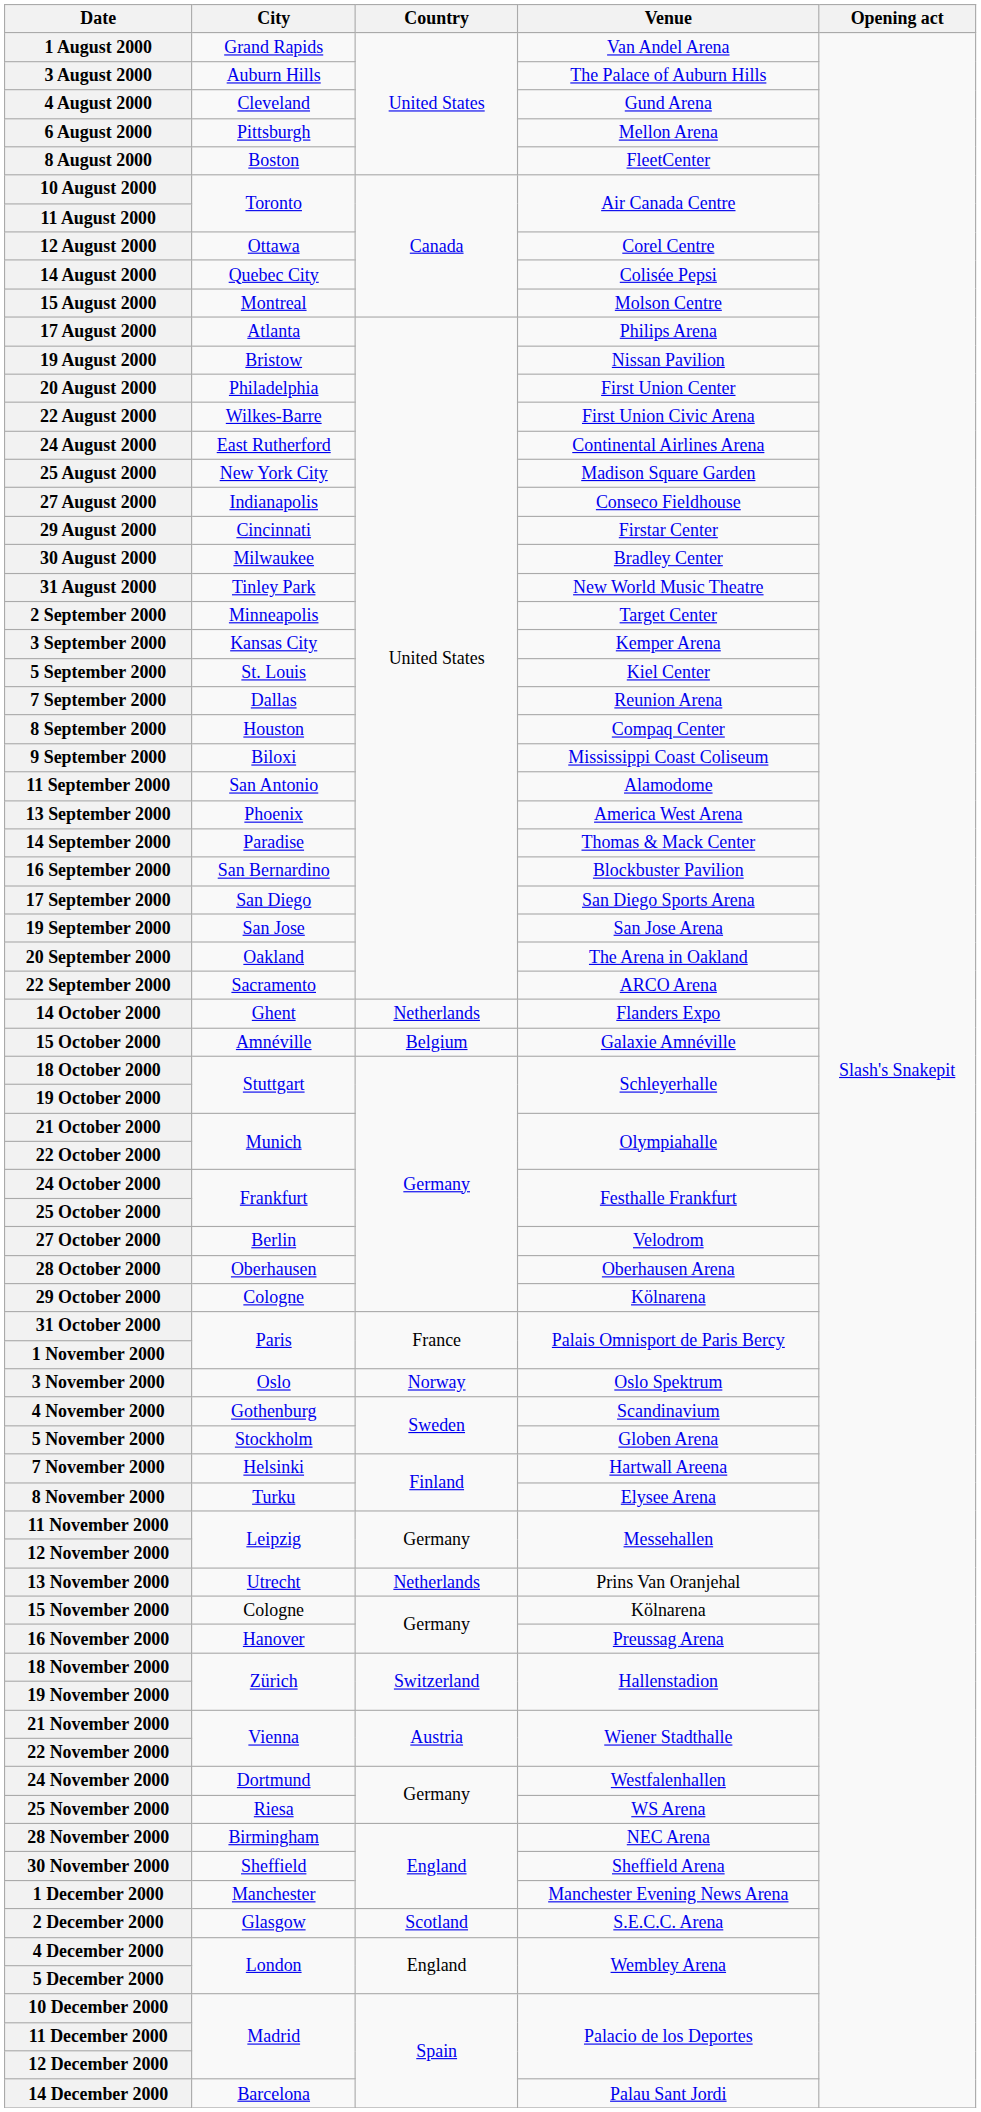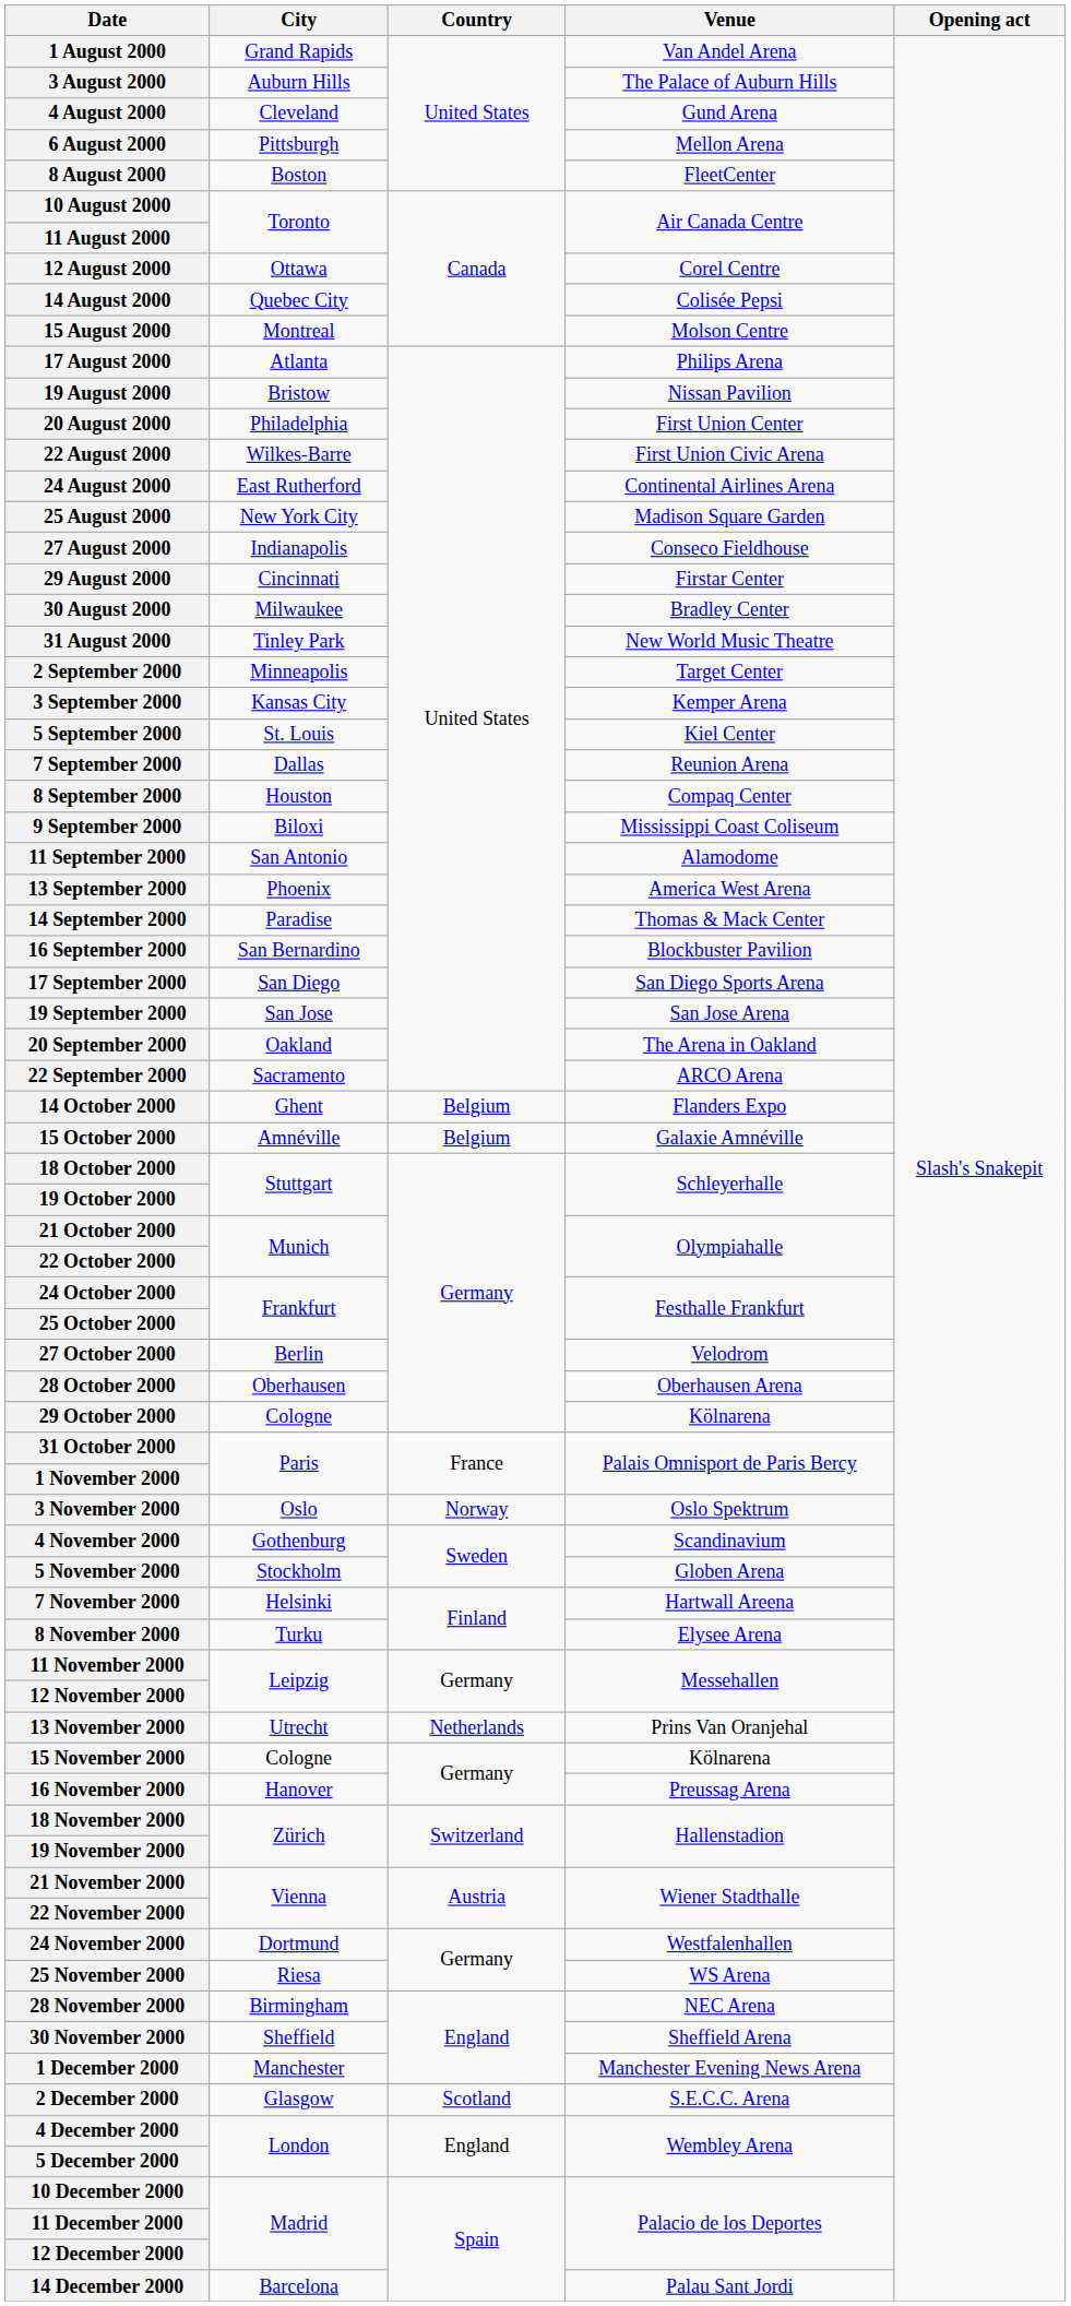 <table class="wikitable plainrowheaders" style="text-align:center;">
 <tr>
 <th scope="col" style="width:12em;">Date</th>
 <th scope="col" style="width:10em;">City</th>
 <th scope="col" style="width:10em;">Country</th>
 <th scope="col" style="width:20em;">Venue</th>
 <th scope="col" style="width:10em;">Opening act</th>
 </tr>
 <tr>
 <th scope="row" style="text-align:center;">1 August 2000</th>
 <td><a href='#'>Grand Rapids</a></td>
 <td rowspan="5"><a href='#'>United States</a></td>
 <td><a href='#'>Van Andel Arena</a></td>
 <td rowspan="73"><a href='#'>Slash's Snakepit</a></td>
 </tr>
 <tr>
 <th scope="row" style="text-align:center;">3 August 2000</th>
 <td><a href='#'>Auburn Hills</a></td>
 <td><a href='#'>The Palace of Auburn Hills</a></td>
 </tr>
 <tr>
 <th scope="row" style="text-align:center;">4 August 2000</th>
 <td><a href='#'>Cleveland</a></td>
 <td><a href='#'>Gund Arena</a></td>
 </tr>
 <tr>
 <th scope="row" style="text-align:center;">6 August 2000</th>
 <td><a href='#'>Pittsburgh</a></td>
 <td><a href='#'>Mellon Arena</a></td>
 </tr>
 <tr>
 <th scope="row" style="text-align:center;">8 August 2000</th>
 <td><a href='#'>Boston</a></td>
 <td><a href='#'>FleetCenter</a></td>
 </tr>
 <tr>
 <th scope="row" style="text-align:center;">10 August 2000</th>
 <td rowspan="2"><a href='#'>Toronto</a></td>
 <td rowspan="5"><a href='#'>Canada</a></td>
 <td rowspan="2"><a href='#'>Air Canada Centre</a></td>
 </tr>
 <tr>
 <th scope="row" style="text-align:center;">11 August 2000</th>
 </tr>
 <tr>
 <th scope="row" style="text-align:center;">12 August 2000</th>
 <td><a href='#'>Ottawa</a></td>
 <td><a href='#'>Corel Centre</a></td>
 </tr>
 <tr>
 <th scope="row" style="text-align:center;">14 August 2000</th>
 <td><a href='#'>Quebec City</a></td>
 <td><a href='#'>Colisée Pepsi</a></td>
 </tr>
 <tr>
 <th scope="row" style="text-align:center;">15 August 2000</th>
 <td><a href='#'>Montreal</a></td>
 <td><a href='#'>Molson Centre</a></td>
 </tr>
 <tr>
 <th scope="row" style="text-align:center;">17 August 2000</th>
 <td><a href='#'>Atlanta</a></td>
 <td rowspan="24">United States</td>
 <td><a href='#'>Philips Arena</a></td>
 </tr>
 <tr>
 <th scope="row" style="text-align:center;">19 August 2000</th>
 <td><a href='#'>Bristow</a></td>
 <td><a href='#'>Nissan Pavilion</a></td>
 </tr>
 <tr>
 <th scope="row" style="text-align:center;">20 August 2000</th>
 <td><a href='#'>Philadelphia</a></td>
 <td><a href='#'>First Union Center</a></td>
 </tr>
 <tr>
 <th scope="row" style="text-align:center;">22 August 2000</th>
 <td><a href='#'>Wilkes-Barre</a></td>
 <td><a href='#'>First Union Civic Arena</a></td>
 </tr>
 <tr>
 <th scope="row" style="text-align:center;">24 August 2000</th>
 <td><a href='#'>East Rutherford</a></td>
 <td><a href='#'>Continental Airlines Arena</a></td>
 </tr>
 <tr>
 <th scope="row" style="text-align:center;">25 August 2000</th>
 <td><a href='#'>New York City</a></td>
 <td><a href='#'>Madison Square Garden</a></td>
 </tr>
 <tr>
 <th scope="row" style="text-align:center;">27 August 2000</th>
 <td><a href='#'>Indianapolis</a></td>
 <td><a href='#'>Conseco Fieldhouse</a></td>
 </tr>
 <tr>
 <th scope="row" style="text-align:center;">29 August 2000</th>
 <td><a href='#'>Cincinnati</a></td>
 <td><a href='#'>Firstar Center</a></td>
 </tr>
 <tr>
 <th scope="row" style="text-align:center;">30 August 2000</th>
 <td><a href='#'>Milwaukee</a></td>
 <td><a href='#'>Bradley Center</a></td>
 </tr>
 <tr>
 <th scope="row" style="text-align:center;">31 August 2000</th>
 <td><a href='#'>Tinley Park</a></td>
 <td><a href='#'>New World Music Theatre</a></td>
 </tr>
 <tr>
 <th scope="row" style="text-align:center;">2 September 2000</th>
 <td><a href='#'>Minneapolis</a></td>
 <td><a href='#'>Target Center</a></td>
 </tr>
 <tr>
 <th scope="row" style="text-align:center;">3 September 2000</th>
 <td><a href='#'>Kansas City</a></td>
 <td><a href='#'>Kemper Arena</a></td>
 </tr>
 <tr>
 <th scope="row" style="text-align:center;">5 September 2000</th>
 <td><a href='#'>St. Louis</a></td>
 <td><a href='#'>Kiel Center</a></td>
 </tr>
 <tr>
 <th scope="row" style="text-align:center;">7 September 2000</th>
 <td><a href='#'>Dallas</a></td>
 <td><a href='#'>Reunion Arena</a></td>
 </tr>
 <tr>
 <th scope="row" style="text-align:center;">8 September 2000</th>
 <td><a href='#'>Houston</a></td>
 <td><a href='#'>Compaq Center</a></td>
 </tr>
 <tr>
 <th scope="row" style="text-align:center;">9 September 2000</th>
 <td><a href='#'>Biloxi</a></td>
 <td><a href='#'>Mississippi Coast Coliseum</a></td>
 </tr>
 <tr>
 <th scope="row" style="text-align:center;">11 September 2000</th>
 <td><a href='#'>San Antonio</a></td>
 <td><a href='#'>Alamodome</a></td>
 </tr>
 <tr>
 <th scope="row" style="text-align:center;">13 September 2000</th>
 <td><a href='#'>Phoenix</a></td>
 <td><a href='#'>America West Arena</a></td>
 </tr>
 <tr>
 <th scope="row" style="text-align:center;">14 September 2000</th>
 <td><a href='#'>Paradise</a></td>
 <td><a href='#'>Thomas & Mack Center</a></td>
 </tr>
 <tr>
 <th scope="row" style="text-align:center;">16 September 2000</th>
 <td><a href='#'>San Bernardino</a></td>
 <td><a href='#'>Blockbuster Pavilion</a></td>
 </tr>
 <tr>
 <th scope="row" style="text-align:center;">17 September 2000</th>
 <td><a href='#'>San Diego</a></td>
 <td><a href='#'>San Diego Sports Arena</a></td>
 </tr>
 <tr>
 <th scope="row" style="text-align:center;">19 September 2000</th>
 <td><a href='#'>San Jose</a></td>
 <td><a href='#'>San Jose Arena</a></td>
 </tr>
 <tr>
 <th scope="row" style="text-align:center;">20 September 2000</th>
 <td><a href='#'>Oakland</a></td>
 <td><a href='#'>The Arena in Oakland</a></td>
 </tr>
 <tr>
 <th scope="row" style="text-align:center;">22 September 2000</th>
 <td><a href='#'>Sacramento</a></td>
 <td><a href='#'>ARCO Arena</a></td>
 </tr>
 <tr>
 <th scope="row" style="text-align:center;">14 October 2000</th>
 <td><a href='#'>Ghent</a></td>
-<td><a href='#'>Netherlands</a></td>
+<td><a href='#'>Belgium</a></td>
 <td><a href='#'>Flanders Expo</a></td>
 </tr>
 <tr>
 <th scope="row" style="text-align:center;">15 October 2000</th>
 <td><a href='#'>Amnéville</a></td>
 <td><a href='#'>Belgium</a></td>
 <td><a href='#'>Galaxie Amnéville</a></td>
 </tr>
 <tr>
 <th scope="row" style="text-align:center;">18 October 2000</th>
 <td rowspan="2"><a href='#'>Stuttgart</a></td>
 <td rowspan="9"><a href='#'>Germany</a></td>
 <td rowspan="2"><a href='#'>Schleyerhalle</a></td>
 </tr>
 <tr>
 <th scope="row" style="text-align:center;">19 October 2000</th>
 </tr>
 <tr>
 <th scope="row" style="text-align:center;">21 October 2000</th>
 <td rowspan="2"><a href='#'>Munich</a></td>
 <td rowspan="2"><a href='#'>Olympiahalle</a></td>
 </tr>
 <tr>
 <th scope="row" style="text-align:center;">22 October 2000</th>
 </tr>
 <tr>
 <th scope="row" style="text-align:center;">24 October 2000</th>
 <td rowspan="2"><a href='#'>Frankfurt</a></td>
 <td rowspan="2"><a href='#'>Festhalle Frankfurt</a></td>
 </tr>
 <tr>
 <th scope="row" style="text-align:center;">25 October 2000</th>
 </tr>
 <tr>
 <th scope="row" style="text-align:center;">27 October 2000</th>
 <td><a href='#'>Berlin</a></td>
 <td><a href='#'>Velodrom</a></td>
 </tr>
 <tr>
 <th scope="row" style="text-align:center;">28 October 2000</th>
 <td><a href='#'>Oberhausen</a></td>
 <td><a href='#'>Oberhausen Arena</a></td>
 </tr>
 <tr>
 <th scope="row" style="text-align:center;">29 October 2000</th>
 <td><a href='#'>Cologne</a></td>
 <td><a href='#'>Kölnarena</a></td>
 </tr>
 <tr>
 <th scope="row" style="text-align:center;">31 October 2000</th>
 <td rowspan="2"><a href='#'>Paris</a></td>
 <td rowspan="2">France</td>
 <td rowspan="2"><a href='#'>Palais Omnisport de Paris Bercy</a></td>
 </tr>
 <tr>
 <th scope="row" style="text-align:center;">1 November 2000</th>
 </tr>
 <tr>
 <th scope="row" style="text-align:center;">3 November 2000</th>
 <td><a href='#'>Oslo</a></td>
 <td><a href='#'>Norway</a></td>
 <td><a href='#'>Oslo Spektrum</a></td>
 </tr>
 <tr>
 <th scope="row" style="text-align:center;">4 November 2000</th>
 <td><a href='#'>Gothenburg</a></td>
 <td rowspan="2"><a href='#'>Sweden</a></td>
 <td><a href='#'>Scandinavium</a></td>
 </tr>
 <tr>
 <th scope="row" style="text-align:center;">5 November 2000</th>
 <td><a href='#'>Stockholm</a></td>
 <td><a href='#'>Globen Arena</a></td>
 </tr>
 <tr>
 <th scope="row" style="text-align:center;">7 November 2000</th>
 <td><a href='#'>Helsinki</a></td>
 <td rowspan="2"><a href='#'>Finland</a></td>
 <td><a href='#'>Hartwall Areena</a></td>
 </tr>
 <tr>
 <th scope="row" style="text-align:center;">8 November 2000</th>
 <td><a href='#'>Turku</a></td>
 <td><a href='#'>Elysee Arena</a></td>
 </tr>
 <tr>
 <th scope="row" style="text-align:center;">11 November 2000</th>
 <td rowspan="2"><a href='#'>Leipzig</a></td>
 <td rowspan="2">Germany</td>
 <td rowspan="2"><a href='#'>Messehallen</a></td>
 </tr>
 <tr>
 <th scope="row" style="text-align:center;">12 November 2000</th>
 </tr>
 <tr>
 <th scope="row" style="text-align:center;">13 November 2000</th>
 <td><a href='#'>Utrecht</a></td>
 <td><a href='#'>Netherlands</a></td>
 <td>Prins Van Oranjehal</td>
 </tr>
 <tr>
 <th scope="row" style="text-align:center;">15 November 2000</th>
 <td>Cologne</td>
 <td rowspan="2">Germany</td>
 <td>Kölnarena</td>
 </tr>
 <tr>
 <th scope="row" style="text-align:center;">16 November 2000</th>
 <td><a href='#'>Hanover</a></td>
 <td><a href='#'>Preussag Arena</a></td>
 </tr>
 <tr>
 <th scope="row" style="text-align:center;">18 November 2000</th>
 <td rowspan="2"><a href='#'>Zürich</a></td>
 <td rowspan="2"><a href='#'>Switzerland</a></td>
 <td rowspan="2"><a href='#'>Hallenstadion</a></td>
 </tr>
 <tr>
 <th scope="row" style="text-align:center;">19 November 2000</th>
 </tr>
 <tr>
 <th scope="row" style="text-align:center;">21 November 2000</th>
 <td rowspan="2"><a href='#'>Vienna</a></td>
 <td rowspan="2"><a href='#'>Austria</a></td>
 <td rowspan="2"><a href='#'>Wiener Stadthalle</a></td>
 </tr>
 <tr>
 <th scope="row" style="text-align:center;">22 November 2000</th>
 </tr>
 <tr>
 <th scope="row" style="text-align:center;">24 November 2000</th>
 <td><a href='#'>Dortmund</a></td>
 <td rowspan="2">Germany</td>
 <td><a href='#'>Westfalenhallen</a></td>
 </tr>
 <tr>
 <th scope="row" style="text-align:center;">25 November 2000</th>
 <td><a href='#'>Riesa</a></td>
 <td><a href='#'>WS Arena</a></td>
 </tr>
 <tr>
 <th scope="row" style="text-align:center;">28 November 2000</th>
 <td><a href='#'>Birmingham</a></td>
 <td rowspan="3"><a href='#'>England</a></td>
 <td><a href='#'>NEC Arena</a></td>
 </tr>
 <tr>
 <th scope="row" style="text-align:center;">30 November 2000</th>
 <td><a href='#'>Sheffield</a></td>
 <td><a href='#'>Sheffield Arena</a></td>
 </tr>
 <tr>
 <th scope="row" style="text-align:center;">1 December 2000</th>
 <td><a href='#'>Manchester</a></td>
 <td><a href='#'>Manchester Evening News Arena</a></td>
 </tr>
 <tr>
 <th scope="row" style="text-align:center;">2 December 2000</th>
 <td><a href='#'>Glasgow</a></td>
 <td><a href='#'>Scotland</a></td>
 <td><a href='#'>S.E.C.C. Arena</a></td>
 </tr>
 <tr>
 <th scope="row" style="text-align:center;">4 December 2000</th>
 <td rowspan="2"><a href='#'>London</a></td>
 <td rowspan="2">England</td>
 <td rowspan="2"><a href='#'>Wembley Arena</a></td>
 </tr>
 <tr>
 <th scope="row" style="text-align:center;">5 December 2000</th>
 </tr>
 <tr>
 <th scope="row" style="text-align:center;">10 December 2000</th>
 <td rowspan="3"><a href='#'>Madrid</a></td>
 <td rowspan="4"><a href='#'>Spain</a></td>
 <td rowspan="3"><a href='#'>Palacio de los Deportes</a></td>
 </tr>
 <tr>
 <th scope="row" style="text-align:center;">11 December 2000</th>
 </tr>
 <tr>
 <th scope="row" style="text-align:center;">12 December 2000</th>
 </tr>
 <tr>
 <th scope="row" style="text-align:center;">14 December 2000</th>
 <td><a href='#'>Barcelona</a></td>
 <td><a href='#'>Palau Sant Jordi</a></td>
 </tr>
 </table>
